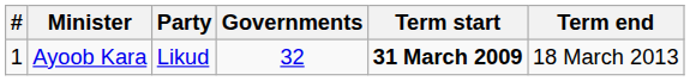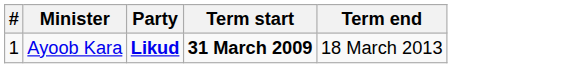 <table class=wikitable style=text-align:center>
 <tr>
 <th>#</th>
 <th>Minister</th>
 <th>Party</th>
-<th>Governments</th>
 <th>Term start</th>
 <th>Term end</th>
 </tr>
 <tr>
 <td>1</td>
 <td align=left><a href='#'>Ayoob Kara</a></td>
-<td align=left><a href='#'>Likud</a></td>
-<td><a href='#'>32</a></td>
+<td align=left><strong><a href='#'>Likud</a></strong></td>
 <td><strong>31 March 2009</strong></td>
 <td>18 March 2013</td>
 </tr>
 </table>
